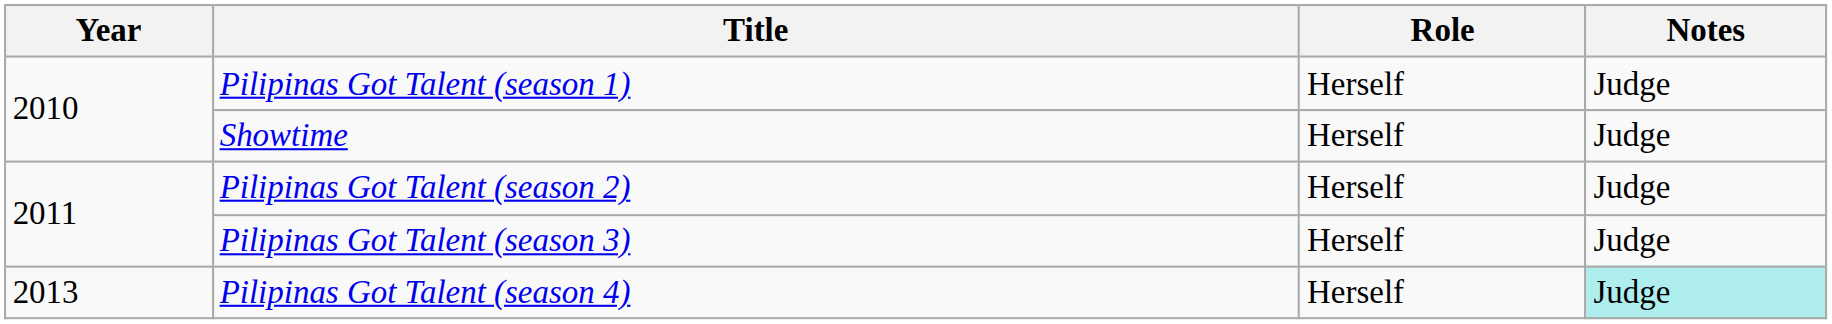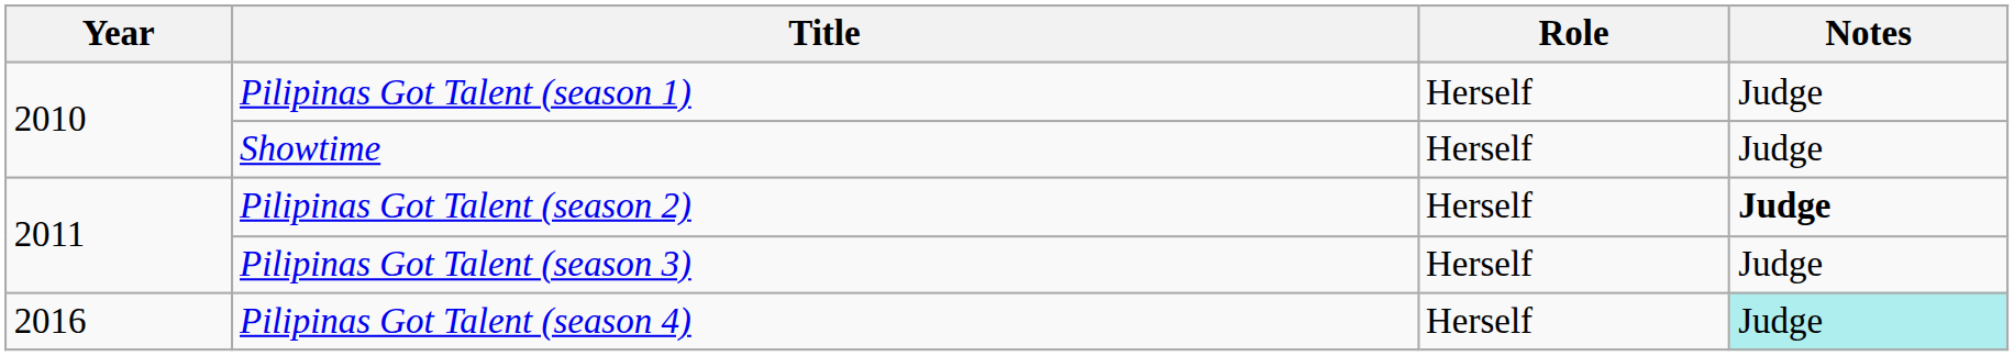 <table class="wikitable" style="width:70%;">
 <tr>
 <th>Year</th>
 <th>Title</th>
 <th>Role</th>
 <th>Notes</th>
 </tr>
 <tr>
 <td rowspan="2">2010</td>
 <td><em><a href='#'>Pilipinas Got Talent (season 1)</a></em></td>
 <td>Herself</td>
 <td>Judge</td>
 </tr>
 <tr>
 <td><em><a href='#'>Showtime</a></em></td>
 <td>Herself</td>
 <td>Judge</td>
 </tr>
 <tr>
 <td rowspan="2">2011</td>
 <td><em><a href='#'>Pilipinas Got Talent (season 2)</a></em></td>
 <td>Herself</td>
-<td>Judge</td>
+<td><strong>Judge</strong></td>
 </tr>
 <tr>
 <td><em><a href='#'>Pilipinas Got Talent (season 3)</a></em></td>
 <td>Herself</td>
 <td>Judge</td>
 </tr>
 <tr>
-<td>2013</td>
+<td>2016</td>
 <td><em><a href='#'>Pilipinas Got Talent (season 4)</a></em></td>
 <td>Herself</td>
 <td style="background: paleturquoise;">Judge</td>
 </tr>
 </table>
